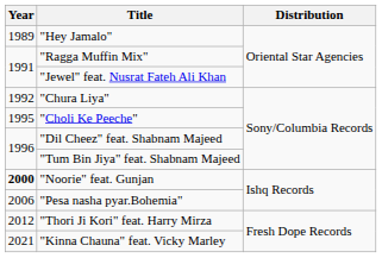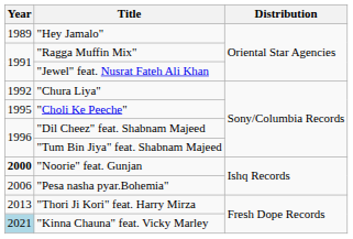 <table class="wikitable sortable">
 <tr>
 <th>Year</th>
 <th>Title</th>
 <th>Distribution</th>
 </tr>
 <tr>
 <td>1989</td>
 <td>"Hey Jamalo"</td>
 <td rowspan="3">Oriental Star Agencies</td>
 </tr>
 <tr>
 <td rowspan="2">1991</td>
 <td>"Ragga Muffin Mix"</td>
 </tr>
 <tr>
 <td>"Jewel" feat. <a href='#'>Nusrat Fateh Ali Khan</a></td>
 </tr>
 <tr>
 <td>1992</td>
 <td>"Chura Liya"</td>
 <td rowspan="4">Sony/Columbia Records</td>
 </tr>
 <tr>
 <td>1995</td>
 <td>"<a href='#'>Choli Ke Peeche</a>"</td>
 </tr>
 <tr>
 <td rowspan="2">1996</td>
 <td>"Dil Cheez" feat. Shabnam Majeed</td>
 </tr>
 <tr>
 <td>"Tum Bin Jiya" feat. Shabnam Majeed</td>
 </tr>
 <tr>
 <td><strong>2000</strong></td>
 <td>"Noorie" feat. Gunjan</td>
 <td rowspan="2">Ishq Records</td>
 </tr>
 <tr>
 <td>2006</td>
 <td>"Pesa nasha pyar.Bohemia"</td>
 </tr>
 <tr>
-<td>2012</td>
+<td>2013</td>
 <td>"Thori Ji Kori" feat. Harry Mirza</td>
 <td rowspan="2">Fresh Dope Records</td>
 </tr>
 <tr>
-<td>2021</td>
+<td style="background: lightblue;">2021</td>
 <td>"Kinna Chauna" feat. Vicky Marley</td>
 </tr>
 </table>
